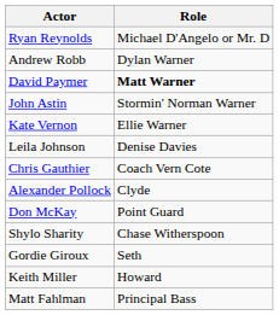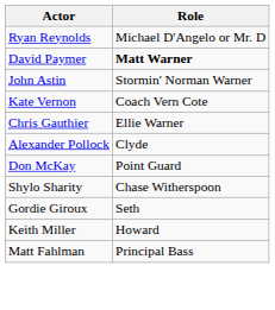 <table class=wikitable>
 <tr>
 <th>Actor</th>
 <th>Role</th>
 </tr>
 <tr>
 <td><a href='#'>Ryan Reynolds</a></td>
 <td>Michael D'Angelo or Mr. D</td>
-</tr>
-<tr>
-<td>Andrew Robb</td>
-<td>Dylan Warner</td>
 </tr>
 <tr>
 <td><a href='#'>David Paymer</a></td>
 <td><strong>Matt Warner</strong></td>
 </tr>
 <tr>
 <td><a href='#'>John Astin</a></td>
 <td>Stormin' Norman Warner</td>
 </tr>
 <tr>
 <td><a href='#'>Kate Vernon</a></td>
-<td>Ellie Warner</td>
-</tr>
-<tr>
-<td>Leila Johnson</td>
-<td>Denise Davies</td>
+<td>Coach Vern Cote</td>
 </tr>
 <tr>
 <td><a href='#'>Chris Gauthier</a></td>
-<td>Coach Vern Cote</td>
+<td>Ellie Warner</td>
 </tr>
 <tr>
 <td><a href='#'>Alexander Pollock</a></td>
 <td>Clyde</td>
 </tr>
 <tr>
 <td><a href='#'>Don McKay</a></td>
 <td>Point Guard</td>
 </tr>
 <tr>
 <td>Shylo Sharity</td>
 <td>Chase Witherspoon</td>
 </tr>
 <tr>
 <td>Gordie Giroux</td>
 <td>Seth</td>
 </tr>
 <tr>
 <td>Keith Miller</td>
 <td>Howard</td>
 </tr>
 <tr>
 <td>Matt Fahlman</td>
 <td>Principal Bass</td>
 </tr>
 </table>
